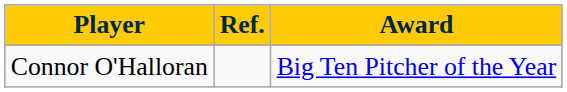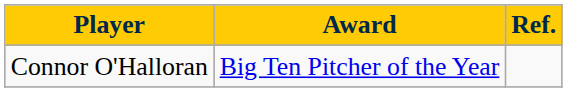 <table class="wikitable sortable sortable" style="text-align: center">
 <tr align=center>
 <th style="background: #FFCB05; color: #00274C">Player</th>
+<th style="background: #FFCB05; color: #00274C">Award</th>
 <th style="background: #FFCB05; color: #00274C" class="unsortable">Ref.</th>
-<th style="background: #FFCB05; color: #00274C">Award</th>
 </tr>
 <tr>
 <td>Connor O'Halloran</td>
+<td><a href='#'>Big Ten Pitcher of the Year</a></td>
 <td></td>
-<td><a href='#'>Big Ten Pitcher of the Year</a></td>
 </tr>
 </table>
